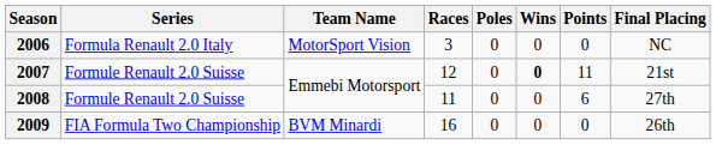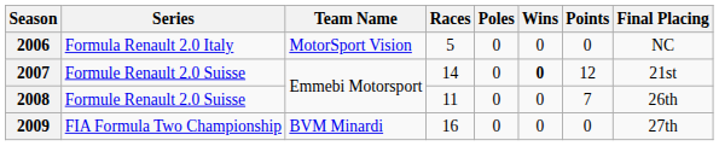 <table class="wikitable" style="font-size: 95%;">
 <tr>
 <th>Season</th>
 <th>Series</th>
 <th>Team Name</th>
 <th>Races</th>
 <th>Poles</th>
 <th>Wins</th>
 <th>Points</th>
 <th>Final Placing</th>
 </tr>
 <tr>
 <th align="center"><strong>2006</strong></th>
 <td><a href='#'>Formula Renault 2.0 Italy</a></td>
 <td><a href='#'>MotorSport Vision</a></td>
-<td align="center">3</td>
+<td align="center">5</td>
 <td align="center">0</td>
 <td align="center">0</td>
 <td align="center">0</td>
 <td align="center">NC</td>
 </tr>
 <tr>
 <th align="center"><strong>2007</strong></th>
 <td><a href='#'>Formule Renault 2.0 Suisse</a></td>
 <td rowspan=2>Emmebi Motorsport</td>
-<td align="center">12</td>
+<td align="center">14</td>
 <td align="center">0</td>
 <td align="center"><strong>0</strong></td>
-<td align="center">11</td>
+<td align="center">12</td>
 <td align="center">21st</td>
 </tr>
 <tr>
 <th align="center"><strong>2008</strong></th>
 <td><a href='#'>Formule Renault 2.0 Suisse</a></td>
 <td align="center">11</td>
 <td align="center">0</td>
 <td align="center">0</td>
-<td align="center">6</td>
-<td align="center">27th</td>
+<td align="center">7</td>
+<td align="center">26th</td>
 </tr>
 <tr>
 <th align="center"><strong>2009</strong></th>
 <td><a href='#'>FIA Formula Two Championship</a></td>
 <td><a href='#'>BVM Minardi</a></td>
 <td align="center">16</td>
 <td align="center">0</td>
 <td align="center">0</td>
 <td align="center">0</td>
-<td align="center">26th</td>
+<td align="center">27th</td>
 </tr>
 </table>
